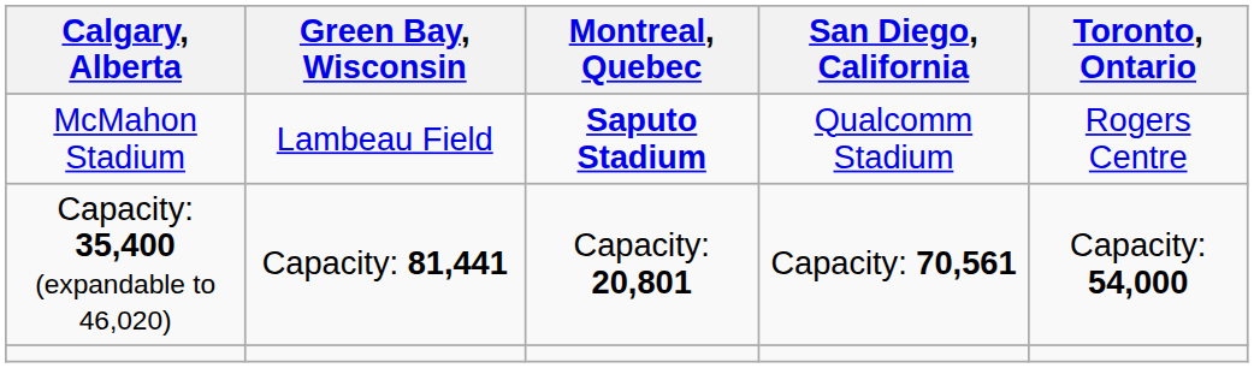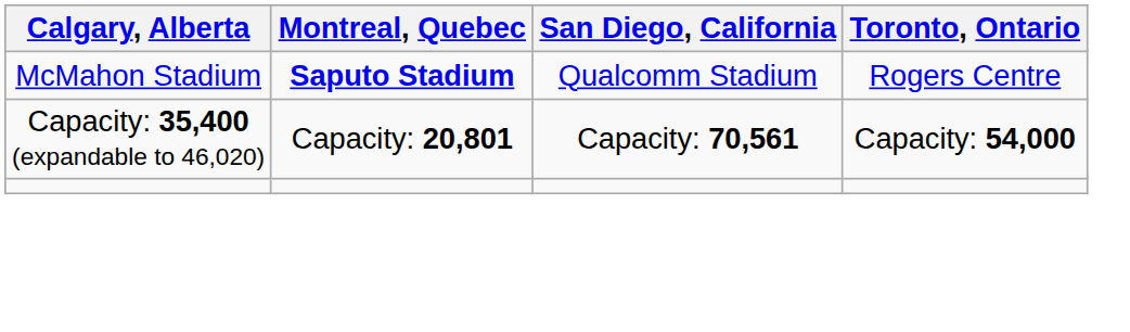 <table class="wikitable" style="text-align:center">
 <tr>
 <th><a href='#'>Calgary</a>, <a href='#'>Alberta</a></th>
-<th><a href='#'>Green Bay</a>, <a href='#'>Wisconsin</a></th>
 <th><a href='#'>Montreal</a>, <a href='#'>Quebec</a></th>
 <th><a href='#'>San Diego</a>, <a href='#'>California</a></th>
 <th><a href='#'>Toronto</a>, <a href='#'>Ontario</a></th>
 </tr>
 <tr>
 <td><a href='#'>McMahon Stadium</a></td>
-<td><a href='#'>Lambeau Field</a></td>
 <td><strong><a href='#'>Saputo Stadium</a></strong></td>
 <td><a href='#'>Qualcomm Stadium</a></td>
 <td><a href='#'>Rogers Centre</a></td>
 </tr>
 <tr>
 <td>Capacity: <strong>35,400</strong><br><small>(expandable to 46,020)</small></td>
-<td>Capacity: <strong>81,441</strong></td>
 <td>Capacity: <strong>20,801</strong></td>
 <td>Capacity: <strong>70,561</strong></td>
 <td>Capacity: <strong>54,000</strong></td>
 </tr>
 <tr>
 <td></td>
 <td></td>
 <td></td>
 <td></td>
-<td></td>
 </tr>
 </table>
